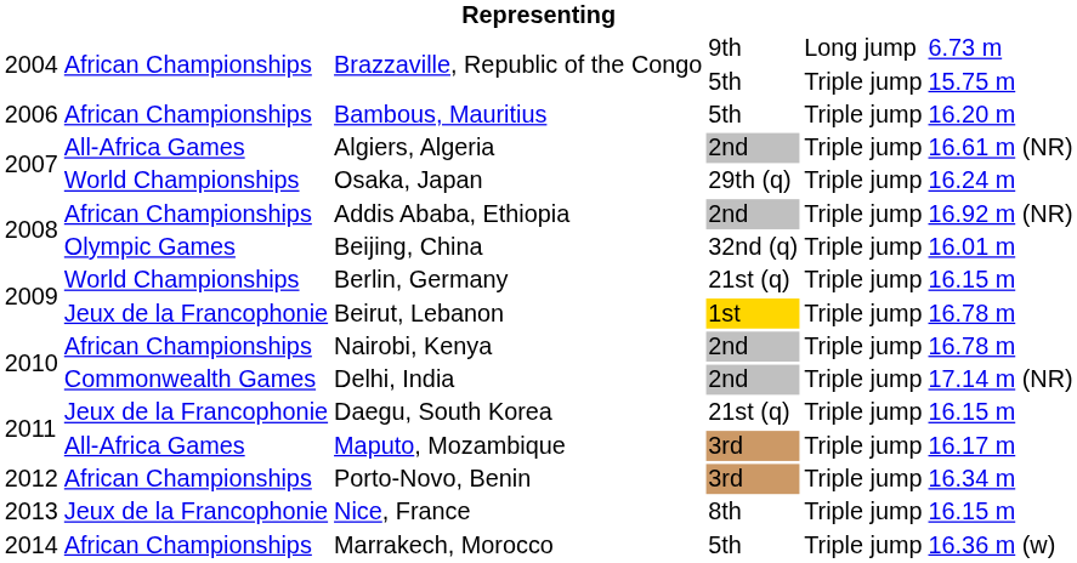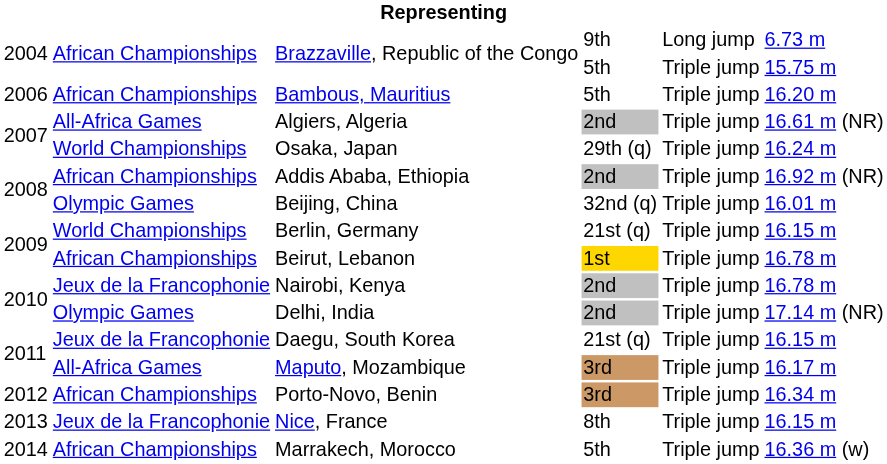 <table>
 <tr>
 <th colspan="6">Representing </th>
 </tr>
 <tr>
 <td rowspan=2>2004</td>
 <td rowspan=2><a href='#'>African Championships</a></td>
 <td rowspan=2><a href='#'>Brazzaville</a>, Republic of the Congo</td>
 <td>9th</td>
 <td>Long jump</td>
 <td><a href='#'>6.73 m</a></td>
 </tr>
 <tr>
 <td>5th</td>
 <td>Triple jump</td>
 <td><a href='#'>15.75 m</a></td>
 </tr>
 <tr>
 <td>2006</td>
 <td><a href='#'>African Championships</a></td>
 <td><a href='#'>Bambous, Mauritius</a></td>
 <td>5th</td>
 <td>Triple jump</td>
 <td><a href='#'>16.20 m</a></td>
 </tr>
 <tr>
 <td rowspan=2>2007</td>
 <td><a href='#'>All-Africa Games</a></td>
 <td>Algiers, Algeria</td>
 <td bgcolor=silver>2nd</td>
 <td>Triple jump</td>
 <td><a href='#'>16.61 m</a> (NR)</td>
 </tr>
 <tr>
 <td><a href='#'>World Championships</a></td>
 <td>Osaka, Japan</td>
 <td>29th (q)</td>
 <td>Triple jump</td>
 <td><a href='#'>16.24 m</a></td>
 </tr>
 <tr>
 <td rowspan=2>2008</td>
 <td><a href='#'>African Championships</a></td>
 <td>Addis Ababa, Ethiopia</td>
 <td bgcolor=silver>2nd</td>
 <td>Triple jump</td>
 <td><a href='#'>16.92 m</a> (NR)</td>
 </tr>
 <tr>
 <td><a href='#'>Olympic Games</a></td>
 <td>Beijing, China</td>
 <td>32nd (q)</td>
 <td>Triple jump</td>
 <td><a href='#'>16.01 m</a></td>
 </tr>
 <tr>
 <td rowspan=2>2009</td>
 <td><a href='#'>World Championships</a></td>
 <td>Berlin, Germany</td>
 <td>21st (q)</td>
 <td>Triple jump</td>
 <td><a href='#'>16.15 m</a></td>
 </tr>
 <tr>
-<td><a href='#'>Jeux de la Francophonie</a></td>
+<td><a href='#'>African Championships</a></td>
 <td>Beirut, Lebanon</td>
 <td bgcolor=gold>1st</td>
 <td>Triple jump</td>
 <td><a href='#'>16.78 m</a></td>
 </tr>
 <tr>
 <td rowspan=2>2010</td>
-<td><a href='#'>African Championships</a></td>
+<td><a href='#'>Jeux de la Francophonie</a></td>
 <td>Nairobi, Kenya</td>
 <td bgcolor=silver>2nd</td>
 <td>Triple jump</td>
 <td><a href='#'>16.78 m</a></td>
 </tr>
 <tr>
-<td><a href='#'>Commonwealth Games</a></td>
+<td><a href='#'>Olympic Games</a></td>
 <td>Delhi, India</td>
 <td bgcolor=silver>2nd</td>
 <td>Triple jump</td>
 <td><a href='#'>17.14 m</a> (NR)</td>
 </tr>
 <tr>
 <td rowspan=2>2011</td>
 <td><a href='#'>Jeux de la Francophonie</a></td>
 <td>Daegu, South Korea</td>
 <td>21st (q)</td>
 <td>Triple jump</td>
 <td><a href='#'>16.15 m</a></td>
 </tr>
 <tr>
 <td><a href='#'>All-Africa Games</a></td>
 <td><a href='#'>Maputo</a>, Mozambique</td>
 <td bgcolor=cc9966>3rd</td>
 <td>Triple jump</td>
 <td><a href='#'>16.17 m</a></td>
 </tr>
 <tr>
 <td>2012</td>
 <td><a href='#'>African Championships</a></td>
 <td>Porto-Novo, Benin</td>
 <td bgcolor=cc9966>3rd</td>
 <td>Triple jump</td>
 <td><a href='#'>16.34 m</a></td>
 </tr>
 <tr>
 <td>2013</td>
 <td><a href='#'>Jeux de la Francophonie</a></td>
 <td><a href='#'>Nice</a>, France</td>
 <td>8th</td>
 <td>Triple jump</td>
 <td><a href='#'>16.15 m</a></td>
 </tr>
 <tr>
 <td>2014</td>
 <td><a href='#'>African Championships</a></td>
 <td>Marrakech, Morocco</td>
 <td>5th</td>
 <td>Triple jump</td>
 <td><a href='#'>16.36 m</a> (w)</td>
 </tr>
 </table>
